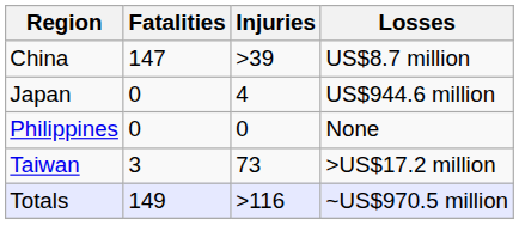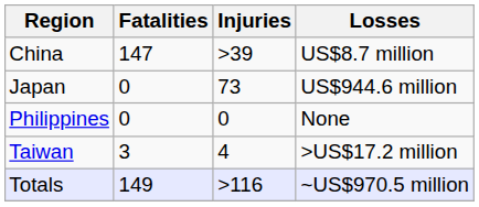 <table class="wikitable" style="margin:0 0 0.5em 1em;float:right;">
 <tr>
 <th scope="col">Region</th>
 <th scope="col">Fatalities</th>
 <th scope="col">Injuries</th>
 <th scope="col">Losses</th>
 </tr>
 <tr>
 <td>China</td>
 <td>147</td>
 <td>>39</td>
 <td>US$8.7 million</td>
 </tr>
 <tr>
 <td>Japan</td>
 <td>0</td>
-<td>4</td>
+<td>73</td>
 <td>US$944.6 million</td>
 </tr>
 <tr>
 <td><a href='#'>Philippines</a></td>
 <td>0</td>
 <td>0</td>
 <td>None</td>
 </tr>
 <tr>
 <td><a href='#'>Taiwan</a></td>
 <td>3</td>
-<td>73</td>
+<td>4</td>
 <td>>US$17.2 million</td>
 </tr>
 <tr>
 <td style="background:#e6e9ff;">Totals</td>
 <td style="background:#e6e9ff;">149</td>
 <td style="background:#e6e9ff;">>116</td>
 <td style="background:#e6e9ff;">~US$970.5 million</td>
 </tr>
 <tr>
 </tr>
 </table>
